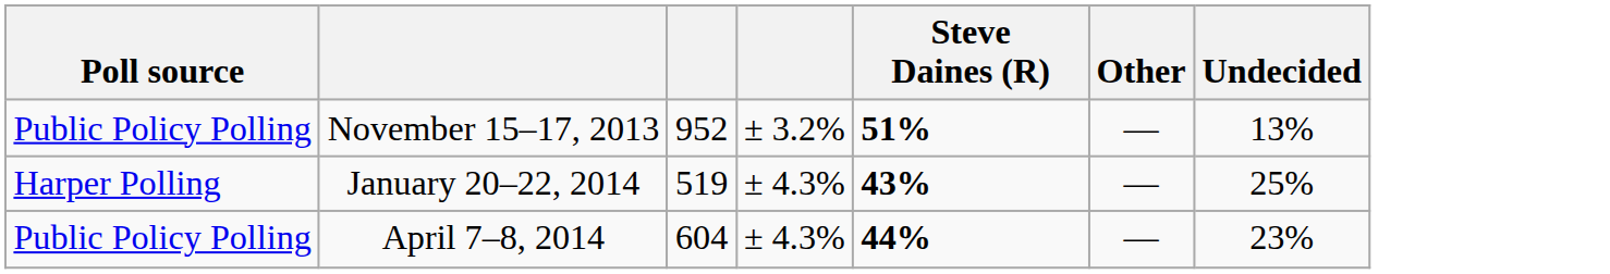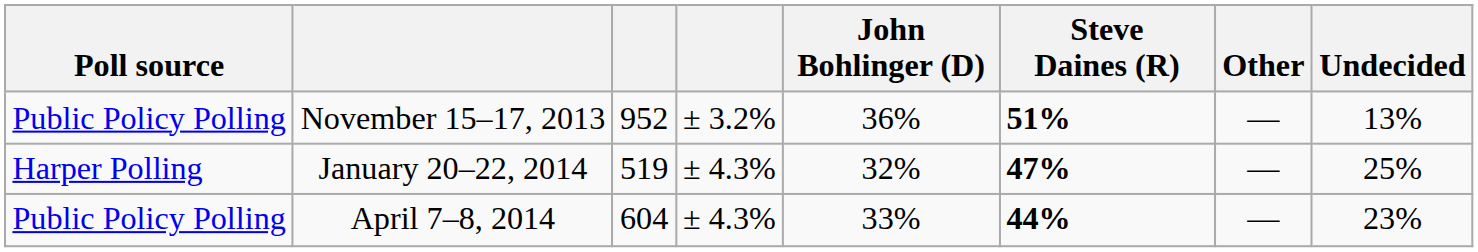 <table class="wikitable">
 <tr valign= bottom>
 <th>Poll source</th>
 <th></th>
 <th></th>
 <th></th>
+<th style="width:100px;">John<br>Bohlinger (D)</th>
 <th style="width:100px;">Steve<br>Daines (R)</th>
 <th>Other</th>
 <th>Undecided</th>
 </tr>
 <tr>
 <td><a href='#'>Public Policy Polling</a></td>
 <td align=center>November 15–17, 2013</td>
 <td align=center>952</td>
 <td align=center>± 3.2%</td>
+<td align=center>36%</td>
 <td><strong>51%</strong></td>
 <td align=center>—</td>
 <td align=center>13%</td>
 </tr>
 <tr>
 <td><a href='#'>Harper Polling</a></td>
 <td align=center>January 20–22, 2014</td>
 <td align=center>519</td>
 <td align=center>± 4.3%</td>
-<td><strong>43%</strong></td>
+<td align=center>32%</td>
+<td><strong>47%</strong></td>
 <td align=center>—</td>
 <td align=center>25%</td>
 </tr>
 <tr>
 <td><a href='#'>Public Policy Polling</a></td>
 <td align=center>April 7–8, 2014</td>
 <td align=center>604</td>
 <td align=center>± 4.3%</td>
+<td align=center>33%</td>
 <td><strong>44%</strong></td>
 <td align=center>—</td>
 <td align=center>23%</td>
 </tr>
 </table>
